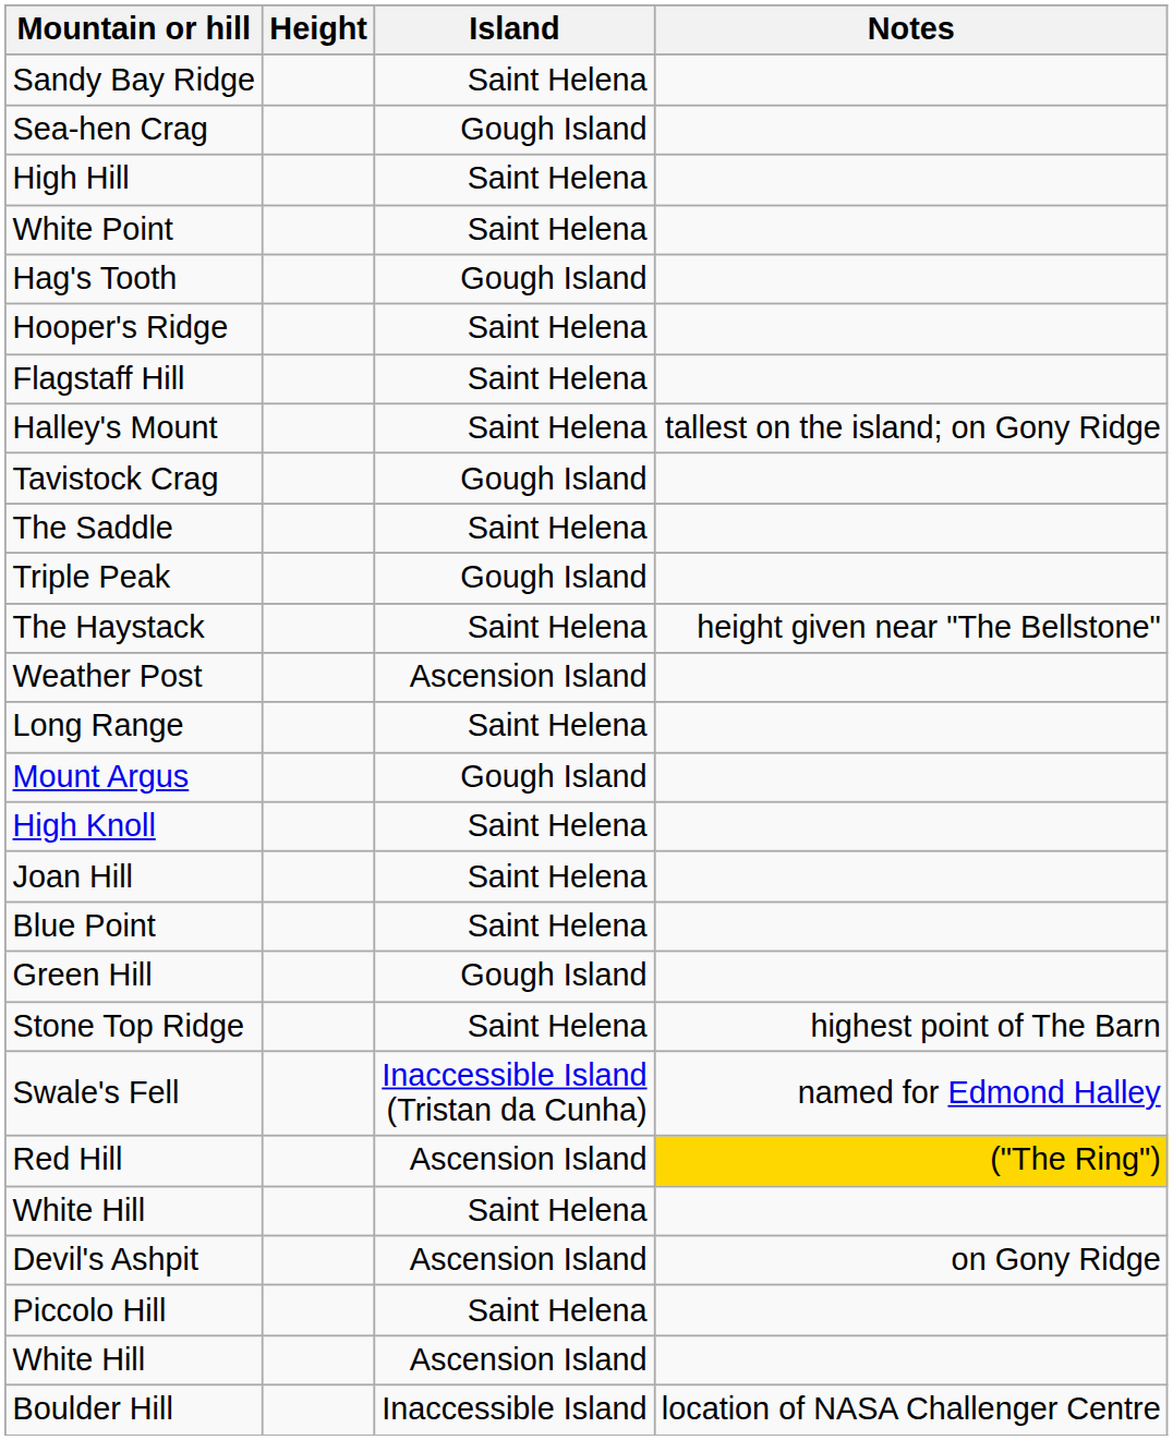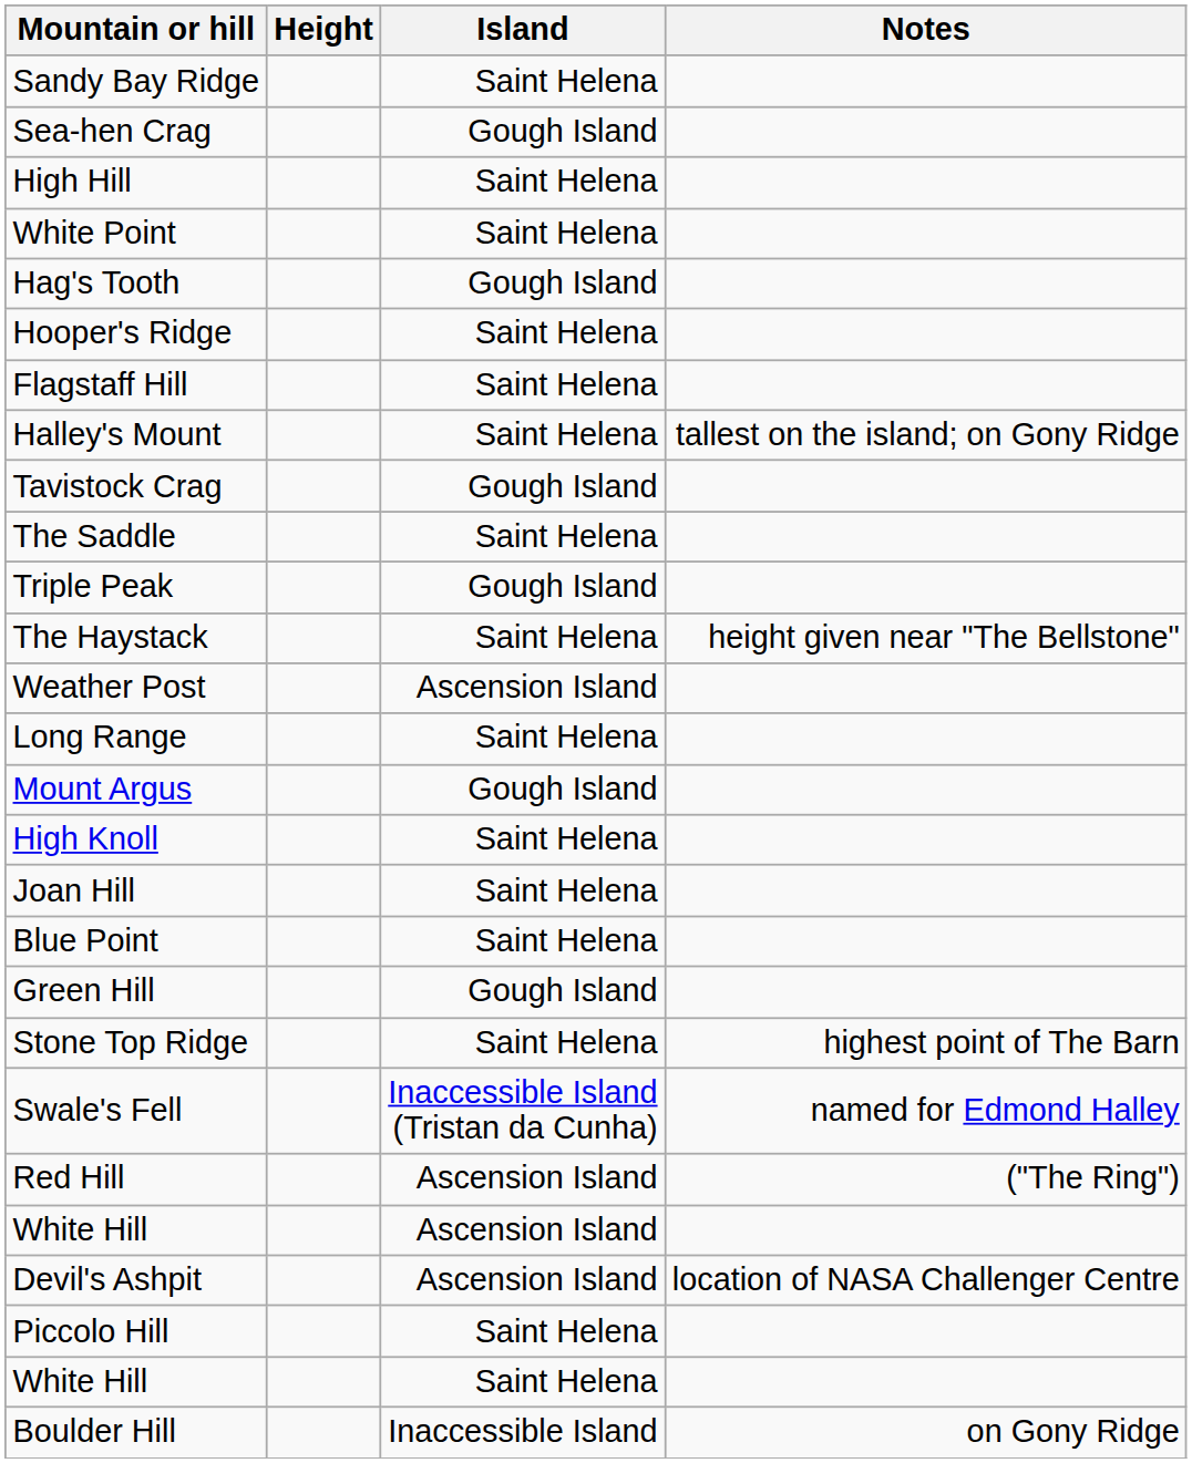 <table class="wikitable sortable">
 <tr>
 <th>Mountain or hill</th>
 <th>Height</th>
 <th>Island</th>
 <th>Notes</th>
 </tr>
 <tr>
 <td>Sandy Bay Ridge</td>
 <td align="right"></td>
 <td align="right">Saint Helena</td>
 <td align="right"></td>
 </tr>
 <tr>
 <td>Sea-hen Crag</td>
 <td align="right"></td>
 <td align="right">Gough Island</td>
 <td align="right"></td>
 </tr>
 <tr>
 <td>High Hill</td>
 <td align="right"></td>
 <td align="right">Saint Helena</td>
 <td align="right"></td>
 </tr>
 <tr>
 <td>White Point</td>
 <td align="right"></td>
 <td align="right">Saint Helena</td>
 <td align="right"></td>
 </tr>
 <tr>
 <td>Hag's Tooth</td>
 <td align="right"></td>
 <td align="right">Gough Island</td>
 <td align="right"></td>
 </tr>
 <tr>
 <td>Hooper's Ridge</td>
 <td align="right"></td>
 <td align="right">Saint Helena</td>
 <td align="right"></td>
 </tr>
 <tr>
 <td>Flagstaff Hill</td>
 <td align="right"></td>
 <td align="right">Saint Helena</td>
 <td align="right"></td>
 </tr>
 <tr>
 <td>Halley's Mount</td>
 <td align="right"></td>
 <td align="right">Saint Helena</td>
 <td align="right">tallest on the island; on Gony Ridge</td>
 </tr>
 <tr>
 <td>Tavistock Crag</td>
 <td align="right"></td>
 <td align="right">Gough Island</td>
 <td align="right"></td>
 </tr>
 <tr>
 <td>The Saddle</td>
 <td align="right"></td>
 <td align="right">Saint Helena</td>
 <td align="right"></td>
 </tr>
 <tr>
 <td>Triple Peak</td>
 <td align="right"></td>
 <td align="right">Gough Island</td>
 <td align="right"></td>
 </tr>
 <tr>
 <td>The Haystack</td>
 <td align="right"></td>
 <td align="right">Saint Helena</td>
 <td align="right">height given near "The Bellstone"</td>
 </tr>
 <tr>
 <td>Weather Post</td>
 <td align="right"></td>
 <td align="right">Ascension Island</td>
 <td align="right"></td>
 </tr>
 <tr>
 <td>Long Range</td>
 <td align="right"></td>
 <td align="right">Saint Helena</td>
 <td align="right"></td>
 </tr>
 <tr>
 <td><a href='#'>Mount Argus</a></td>
 <td align="right"></td>
 <td align="right">Gough Island</td>
 <td align="right"></td>
 </tr>
 <tr>
 <td><a href='#'>High Knoll</a></td>
 <td align="right"></td>
 <td align="right">Saint Helena</td>
 <td align="right"></td>
 </tr>
 <tr>
 <td>Joan Hill</td>
 <td align="right"></td>
 <td align="right">Saint Helena</td>
 <td align="right"></td>
 </tr>
 <tr>
 <td>Blue Point</td>
 <td align="right"></td>
 <td align="right">Saint Helena</td>
 <td align="right"></td>
 </tr>
 <tr>
 <td>Green Hill</td>
 <td align="right"></td>
 <td align="right">Gough Island</td>
 <td align="right"></td>
 </tr>
 <tr>
 <td>Stone Top Ridge</td>
 <td align="right"></td>
 <td align="right">Saint Helena</td>
 <td align="right">highest point of The Barn</td>
 </tr>
 <tr>
 <td>Swale's Fell</td>
 <td align="right"></td>
 <td align="right"><a href='#'>Inaccessible Island</a><br>(Tristan da Cunha)</td>
 <td align="right">named for <a href='#'>Edmond Halley</a></td>
 </tr>
 <tr>
 <td>Red Hill</td>
 <td align="right"></td>
 <td align="right">Ascension Island</td>
-<td align="right" style="background: gold;">("The Ring")</td>
+<td align="right">("The Ring")</td>
 </tr>
 <tr>
 <td>White Hill</td>
 <td align="right"></td>
-<td align="right">Saint Helena</td>
+<td align="right">Ascension Island</td>
 <td align="right"></td>
 </tr>
 <tr>
 <td>Devil's Ashpit</td>
 <td align="right"></td>
 <td align="right">Ascension Island</td>
-<td align="right">on Gony Ridge</td>
+<td align="right">location of NASA Challenger Centre</td>
 </tr>
 <tr>
 <td>Piccolo Hill</td>
 <td align="right"></td>
 <td align="right">Saint Helena</td>
 <td align="right"></td>
 </tr>
 <tr>
 <td>White Hill</td>
 <td align="right"></td>
-<td align="right">Ascension Island</td>
+<td align="right">Saint Helena</td>
 <td align="right"></td>
 </tr>
 <tr>
 <td>Boulder Hill</td>
 <td align="right"></td>
 <td align="right">Inaccessible Island</td>
-<td align="right">location of NASA Challenger Centre</td>
+<td align="right">on Gony Ridge</td>
 </tr>
 <tr>
 </tr>
 </table>
